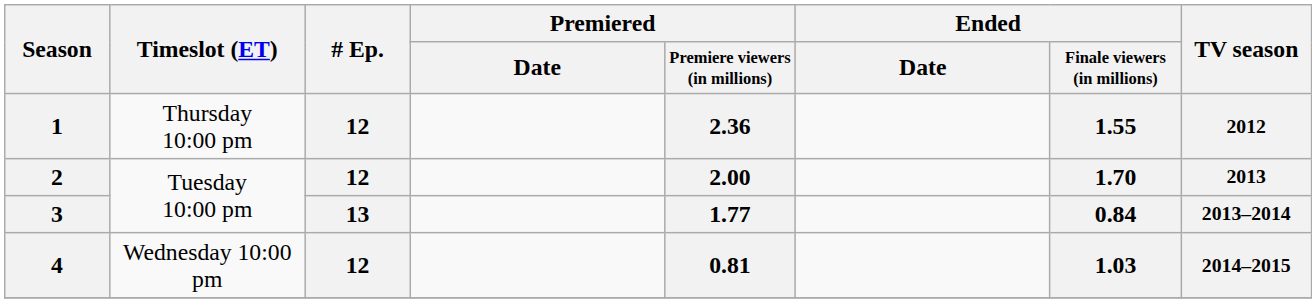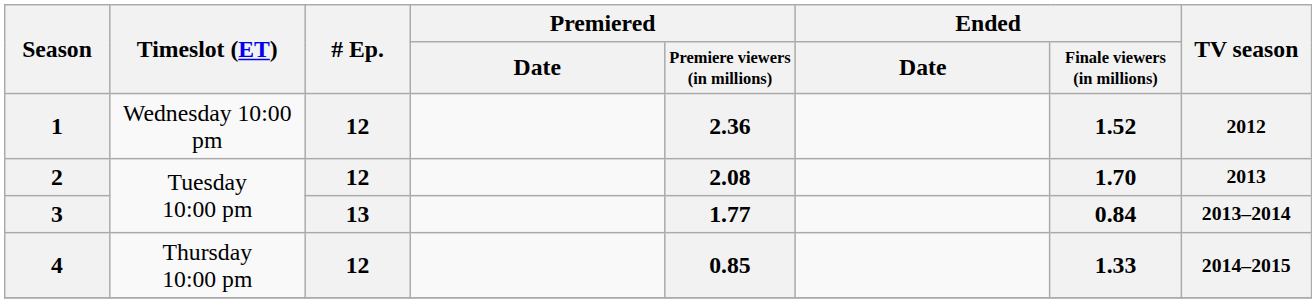 <table class="wikitable" style="text-align:center; width:100%;">
 <tr>
 <th style="width:8%;" rowspan="2">Season</th>
 <th style="width:15%;" rowspan="2">Timeslot (<a href='#'>ET</a>)</th>
 <th style="width:8%;" rowspan="2"># Ep.</th>
 <th colspan=2>Premiered</th>
 <th colspan=2>Ended</th>
 <th style="width:10%;" rowspan="2">TV season</th>
 </tr>
 <tr>
 <th>Date</th>
 <th span style="width:10%; font-size:smaller; line-height:100%;"><small>Premiere viewers<br>(in millions)</small></th>
 <th>Date</th>
 <th span style="width:10%; font-size:smaller; line-height:100%;"><small>Finale viewers<br>(in millions)</small></th>
 </tr>
 <tr>
 <th>1</th>
-<td>Thursday <br> 10:00 pm</td>
+<td>Wednesday 10:00 pm</td>
 <th>12</th>
 <td style="font-size:11px;line-height:110%"></td>
 <th>2.36</th>
 <td style="font-size:11px;line-height:110%"></td>
-<th>1.55</th>
+<th>1.52</th>
 <th style="font-size:smaller">2012</th>
 </tr>
 <tr>
 <th>2</th>
 <td rowspan="2">Tuesday <br> 10:00 pm</td>
 <th>12</th>
 <td style="font-size:11px;line-height:110%"></td>
-<th>2.00</th>
+<th>2.08</th>
 <td style="font-size:11px;line-height:110%"></td>
 <th>1.70</th>
 <th style="font-size:smaller">2013</th>
 </tr>
 <tr>
 <th>3</th>
 <th>13</th>
 <td style="font-size:11px;line-height:110%"></td>
 <th>1.77</th>
 <td style="font-size:11px;line-height:110%"></td>
 <th>0.84</th>
 <th style="font-size:smaller">2013–2014</th>
 </tr>
 <tr>
 <th>4</th>
-<td>Wednesday 10:00 pm</td>
+<td>Thursday <br> 10:00 pm</td>
 <th>12</th>
 <td style="font-size:11px;line-height:110%"></td>
-<th>0.81</th>
+<th>0.85</th>
 <td style="font-size:11px;line-height:110%"></td>
-<th>1.03</th>
+<th>1.33</th>
 <th style="font-size:smaller">2014–2015</th>
 </tr>
 <tr>
 </tr>
 </table>
